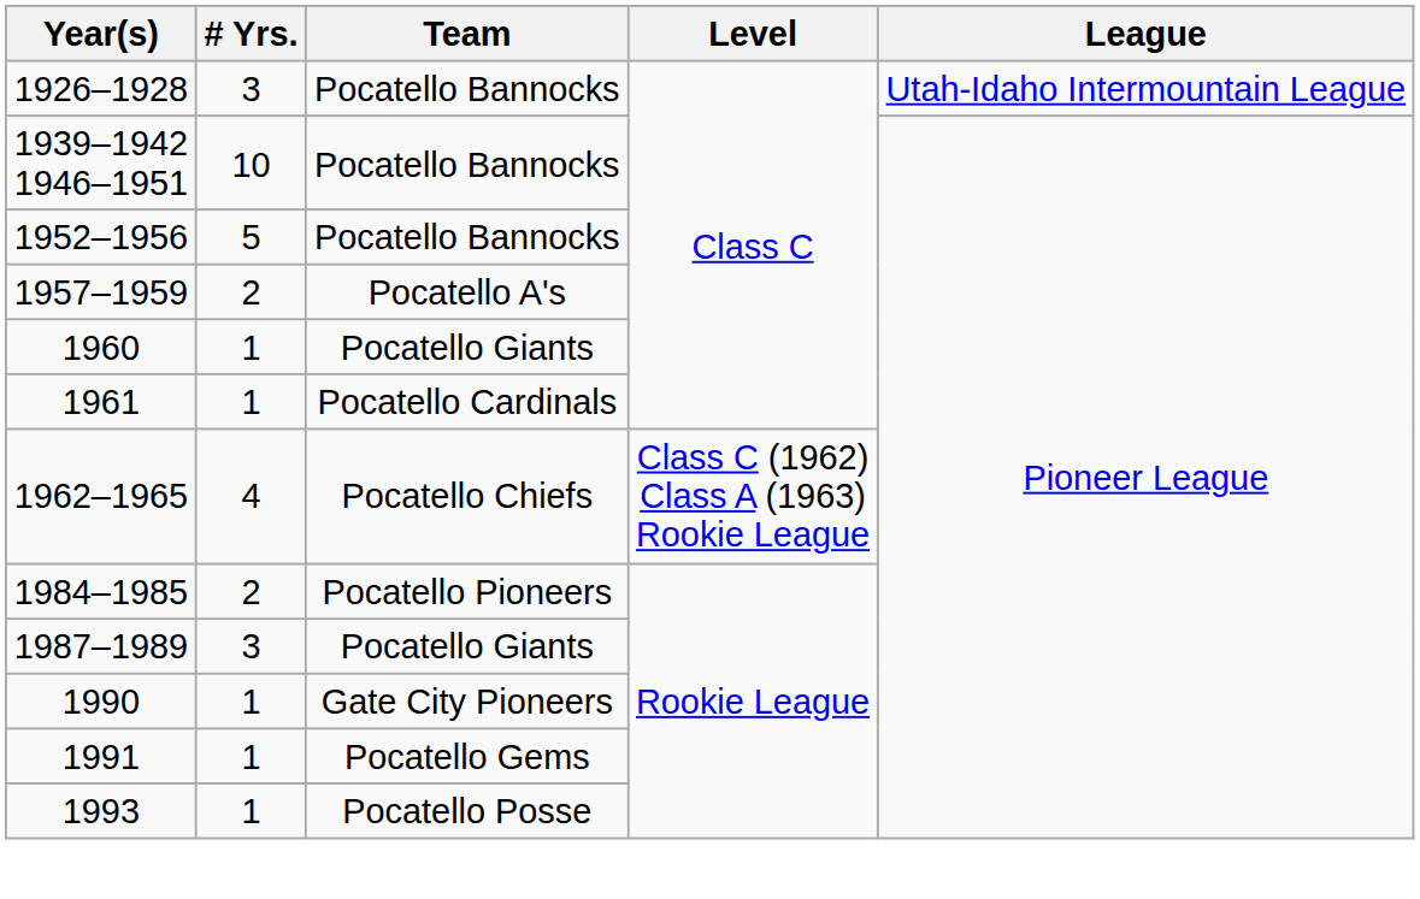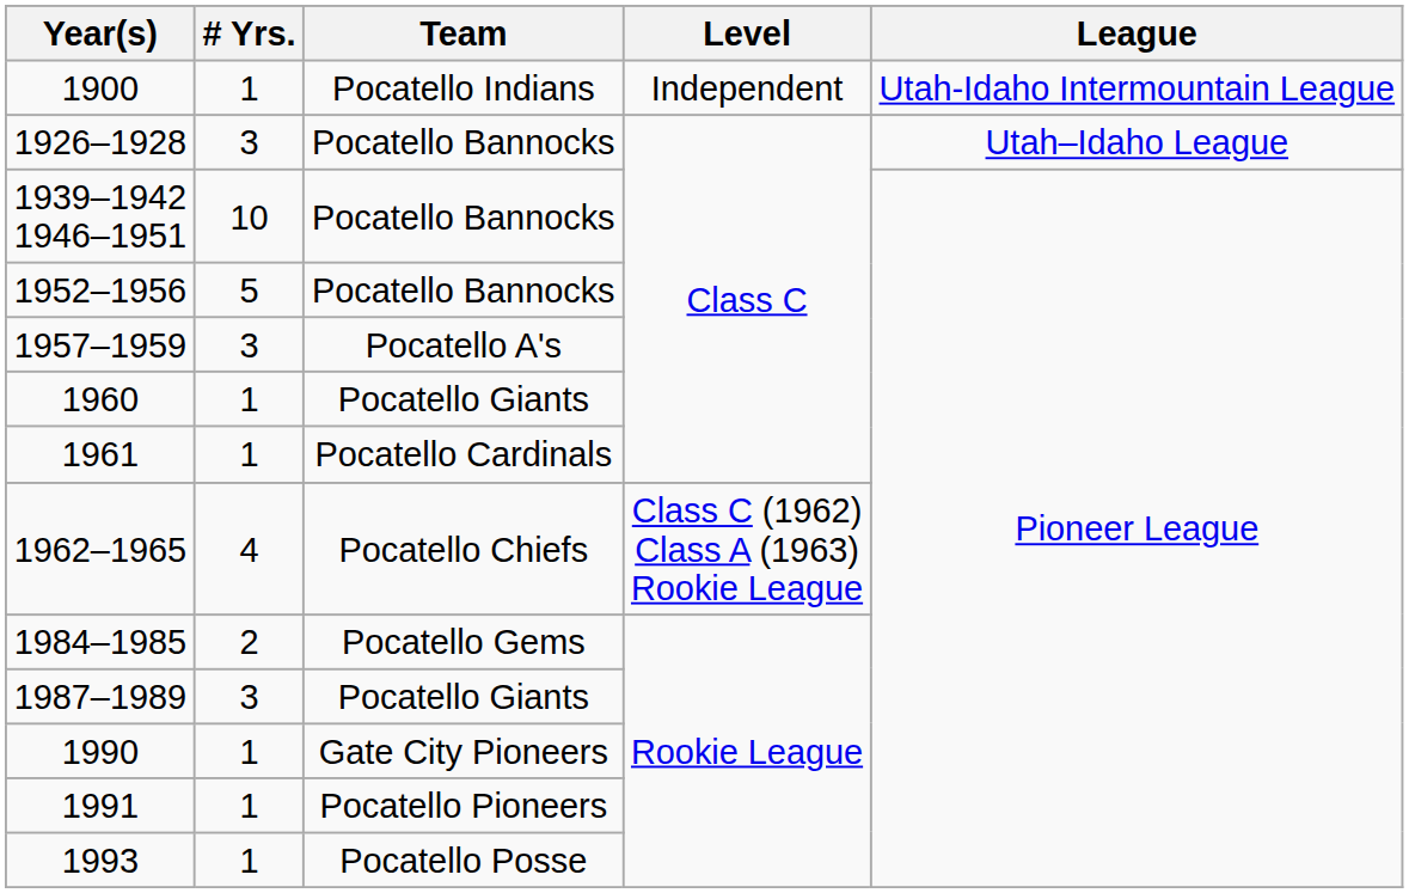 <table class="wikitable" style="text-align:center; font-size: 95%;">
 <tr>
 <th>Year(s)</th>
 <th># Yrs.</th>
 <th>Team</th>
 <th>Level</th>
 <th>League</th>
 </tr>
 <tr>
+<td>1900</td>
+<td>1</td>
+<td>Pocatello Indians</td>
+<td>Independent</td>
+<td><a href='#'>Utah-Idaho Intermountain League</a></td>
+</tr>
+<tr>
 <td>1926–1928</td>
 <td>3</td>
 <td>Pocatello Bannocks</td>
 <td rowspan=6><a href='#'>Class C</a></td>
-<td><a href='#'>Utah-Idaho Intermountain League</a></td>
+<td><a href='#'>Utah–Idaho League</a></td>
 </tr>
 <tr>
 <td>1939–1942<br>1946–1951</td>
 <td>10</td>
 <td>Pocatello Bannocks</td>
 <td rowspan=11><a href='#'>Pioneer League</a></td>
 </tr>
 <tr>
 <td>1952–1956</td>
 <td>5</td>
 <td>Pocatello Bannocks</td>
 </tr>
 <tr>
 <td>1957–1959</td>
-<td>2</td>
+<td>3</td>
 <td>Pocatello A's</td>
 </tr>
 <tr>
 <td>1960</td>
 <td>1</td>
 <td>Pocatello Giants</td>
 </tr>
 <tr>
 <td>1961</td>
 <td>1</td>
 <td>Pocatello Cardinals</td>
 </tr>
 <tr>
 <td>1962–1965</td>
 <td>4</td>
 <td>Pocatello Chiefs</td>
 <td><a href='#'>Class C</a> (1962)<br><a href='#'>Class A</a> (1963)<br><a href='#'>Rookie League</a></td>
 </tr>
 <tr>
 <td>1984–1985</td>
 <td>2</td>
-<td>Pocatello Pioneers</td>
+<td>Pocatello Gems</td>
 <td rowspan=5><a href='#'>Rookie League</a></td>
 </tr>
 <tr>
 <td>1987–1989</td>
 <td>3</td>
 <td>Pocatello Giants</td>
 </tr>
 <tr>
 <td>1990</td>
 <td>1</td>
 <td>Gate City Pioneers</td>
 </tr>
 <tr>
 <td>1991</td>
 <td>1</td>
-<td>Pocatello Gems</td>
+<td>Pocatello Pioneers</td>
 </tr>
 <tr>
 <td>1993</td>
 <td>1</td>
 <td>Pocatello Posse</td>
 </tr>
 </table>
